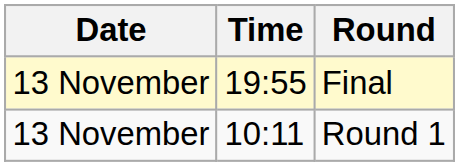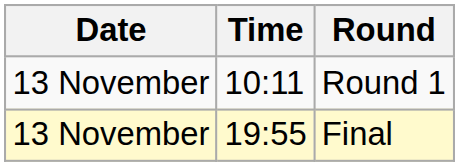 <table class="wikitable">
 <tr>
 <th>Date</th>
 <th>Time</th>
 <th>Round</th>
 </tr>
+<tr>
+<td>13 November</td>
+<td>10:11</td>
+<td>Round 1</td>
+</tr>
 <tr bgcolor="lemonchiffon">
 <td>13 November</td>
 <td>19:55</td>
 <td>Final</td>
 </tr>
-<tr>
-<td>13 November</td>
-<td>10:11</td>
-<td>Round 1</td>
-</tr>
 </table>
